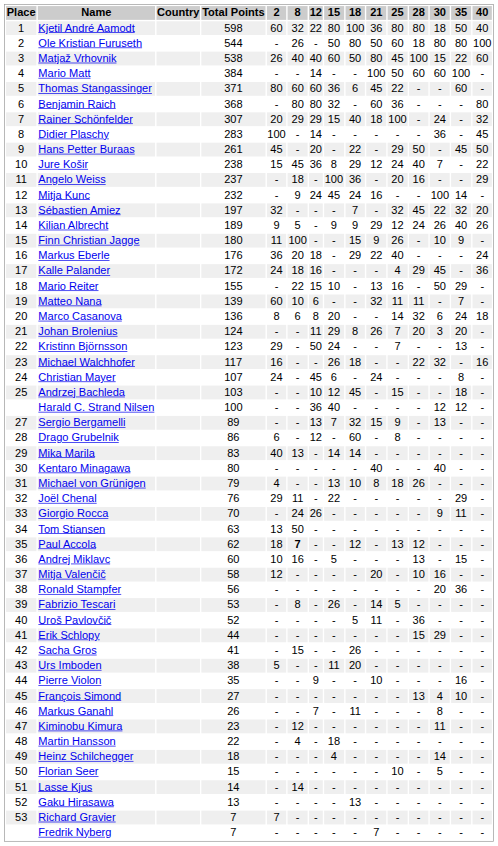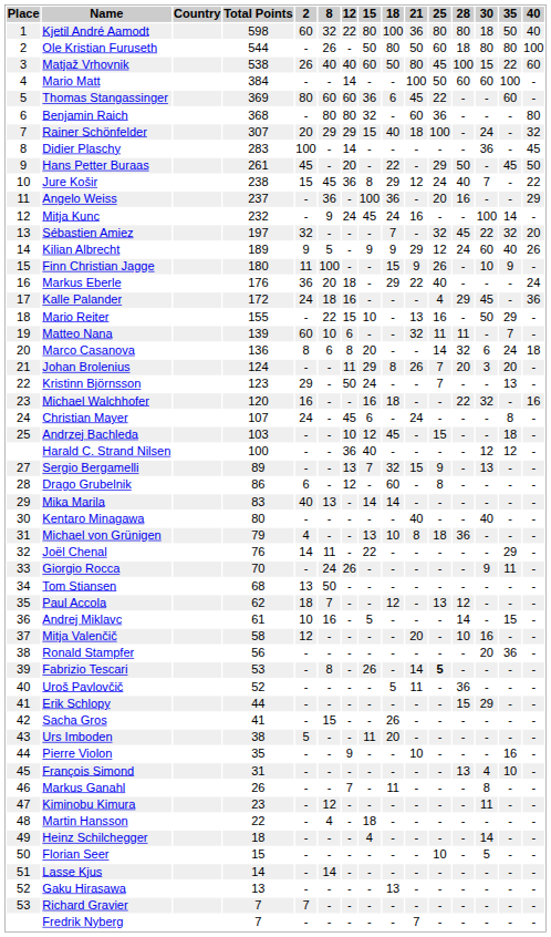 <table border="0" style="border: 1px solid #999; background-color:#FFFFFF; text-align:center">
 <tr align="center" bgcolor="#CCCCCC">
 <th>Place</th>
 <th>Name</th>
 <th>Country</th>
 <th>Total Points</th>
 <th>2</th>
 <th>8</th>
 <th>12</th>
 <th>15</th>
 <th>18</th>
 <th>21</th>
 <th>25</th>
 <th>28</th>
 <th>30</th>
 <th>35</th>
 <th>40</th>
 </tr>
 <tr bgcolor="#EFEFEF">
 <td>1</td>
 <td align="left"><a href='#'>Kjetil André Aamodt</a></td>
 <td align="left"></td>
 <td>598</td>
 <td>60</td>
 <td>32</td>
 <td>22</td>
 <td>80</td>
 <td>100</td>
 <td>36</td>
 <td>80</td>
 <td>80</td>
 <td>18</td>
 <td>50</td>
 <td>40</td>
 </tr>
 <tr>
 <td>2</td>
 <td align="left"><a href='#'>Ole Kristian Furuseth</a></td>
 <td align="left"></td>
 <td>544</td>
 <td>-</td>
 <td>26</td>
 <td>-</td>
 <td>50</td>
 <td>80</td>
 <td>50</td>
 <td>60</td>
 <td>18</td>
 <td>80</td>
 <td>80</td>
 <td>100</td>
 </tr>
 <tr bgcolor="#EFEFEF">
 <td>3</td>
 <td align="left"><a href='#'>Matjaž Vrhovnik</a></td>
 <td align="left"></td>
 <td>538</td>
 <td>26</td>
 <td>40</td>
 <td>40</td>
 <td>60</td>
 <td>50</td>
 <td>80</td>
 <td>45</td>
 <td>100</td>
 <td>15</td>
 <td>22</td>
 <td>60</td>
 </tr>
 <tr>
 <td>4</td>
 <td align="left"><a href='#'>Mario Matt</a></td>
 <td align="left"></td>
 <td>384</td>
 <td>-</td>
 <td>-</td>
 <td>14</td>
 <td>-</td>
 <td>-</td>
 <td>100</td>
 <td>50</td>
 <td>60</td>
 <td>60</td>
 <td>100</td>
 <td>-</td>
 </tr>
 <tr bgcolor="#EFEFEF">
 <td>5</td>
 <td align="left"><a href='#'>Thomas Stangassinger</a></td>
 <td align="left"></td>
-<td>371</td>
+<td>369</td>
 <td>80</td>
 <td>60</td>
 <td>60</td>
 <td>36</td>
 <td>6</td>
 <td>45</td>
 <td>22</td>
 <td>-</td>
 <td>-</td>
 <td>60</td>
 <td>-</td>
 </tr>
 <tr>
 <td>6</td>
 <td align="left"><a href='#'>Benjamin Raich</a></td>
 <td align="left"></td>
 <td>368</td>
 <td>-</td>
 <td>80</td>
 <td>80</td>
 <td>32</td>
 <td>-</td>
 <td>60</td>
 <td>36</td>
 <td>-</td>
 <td>-</td>
 <td>-</td>
 <td>80</td>
 </tr>
 <tr bgcolor="#EFEFEF">
 <td>7</td>
 <td align="left"><a href='#'>Rainer Schönfelder</a></td>
 <td align="left"></td>
 <td>307</td>
 <td>20</td>
 <td>29</td>
 <td>29</td>
 <td>15</td>
 <td>40</td>
 <td>18</td>
 <td>100</td>
 <td>-</td>
 <td>24</td>
 <td>-</td>
 <td>32</td>
 </tr>
 <tr>
 <td>8</td>
 <td align="left"><a href='#'>Didier Plaschy</a></td>
 <td align="left"></td>
 <td>283</td>
 <td>100</td>
 <td>-</td>
 <td>14</td>
 <td>-</td>
 <td>-</td>
 <td>-</td>
 <td>-</td>
 <td>-</td>
 <td>36</td>
 <td>-</td>
 <td>45</td>
 </tr>
 <tr bgcolor="#EFEFEF">
 <td>9</td>
 <td align="left"><a href='#'>Hans Petter Buraas</a></td>
 <td align="left"></td>
 <td>261</td>
 <td>45</td>
 <td>-</td>
 <td>20</td>
 <td>-</td>
 <td>22</td>
 <td>-</td>
 <td>29</td>
 <td>50</td>
 <td>-</td>
 <td>45</td>
 <td>50</td>
 </tr>
 <tr>
 <td>10</td>
 <td align="left"><a href='#'>Jure Košir</a></td>
 <td align="left"></td>
 <td>238</td>
 <td>15</td>
 <td>45</td>
 <td>36</td>
 <td>8</td>
 <td>29</td>
 <td>12</td>
 <td>24</td>
 <td>40</td>
 <td>7</td>
 <td>-</td>
 <td>22</td>
 </tr>
 <tr bgcolor="#EFEFEF">
 <td>11</td>
 <td align="left"><a href='#'>Angelo Weiss</a></td>
 <td align="left"></td>
 <td>237</td>
 <td>-</td>
-<td>18</td>
+<td>36</td>
 <td>-</td>
 <td>100</td>
 <td>36</td>
 <td>-</td>
 <td>20</td>
 <td>16</td>
 <td>-</td>
 <td>-</td>
 <td>29</td>
 </tr>
 <tr>
 <td>12</td>
 <td align="left"><a href='#'>Mitja Kunc</a></td>
 <td align="left"></td>
 <td>232</td>
 <td>-</td>
 <td>9</td>
 <td>24</td>
 <td>45</td>
 <td>24</td>
 <td>16</td>
 <td>-</td>
 <td>-</td>
 <td>100</td>
 <td>14</td>
 <td>-</td>
 </tr>
 <tr bgcolor="#EFEFEF">
 <td>13</td>
 <td align="left"><a href='#'>Sébastien Amiez</a></td>
 <td align="left"></td>
 <td>197</td>
 <td>32</td>
 <td>-</td>
 <td>-</td>
 <td>-</td>
 <td>7</td>
 <td>-</td>
 <td>32</td>
 <td>45</td>
 <td>22</td>
 <td>32</td>
 <td>20</td>
 </tr>
 <tr>
 <td>14</td>
 <td align="left"><a href='#'>Kilian Albrecht</a></td>
 <td align="left"></td>
 <td>189</td>
 <td>9</td>
 <td>5</td>
 <td>-</td>
 <td>9</td>
 <td>9</td>
 <td>29</td>
 <td>12</td>
 <td>24</td>
-<td>26</td>
+<td>60</td>
 <td>40</td>
 <td>26</td>
 </tr>
 <tr bgcolor="#EFEFEF">
 <td>15</td>
 <td align="left"><a href='#'>Finn Christian Jagge</a></td>
 <td align="left"></td>
 <td>180</td>
 <td>11</td>
 <td>100</td>
 <td>-</td>
 <td>-</td>
 <td>15</td>
 <td>9</td>
 <td>26</td>
 <td>-</td>
 <td>10</td>
 <td>9</td>
 <td>-</td>
 </tr>
 <tr>
 <td>16</td>
 <td align="left"><a href='#'>Markus Eberle</a></td>
 <td align="left"></td>
 <td>176</td>
 <td>36</td>
 <td>20</td>
 <td>18</td>
 <td>-</td>
 <td>29</td>
 <td>22</td>
 <td>40</td>
 <td>-</td>
 <td>-</td>
 <td>-</td>
 <td>24</td>
 </tr>
 <tr bgcolor="#EFEFEF">
 <td>17</td>
 <td align="left"><a href='#'>Kalle Palander</a></td>
 <td align="left"></td>
 <td>172</td>
 <td>24</td>
 <td>18</td>
 <td>16</td>
 <td>-</td>
 <td>-</td>
 <td>-</td>
 <td>4</td>
 <td>29</td>
 <td>45</td>
 <td>-</td>
 <td>36</td>
 </tr>
 <tr>
 <td>18</td>
 <td align="left"><a href='#'>Mario Reiter</a></td>
 <td align="left"></td>
 <td>155</td>
 <td>-</td>
 <td>22</td>
 <td>15</td>
 <td>10</td>
 <td>-</td>
 <td>13</td>
 <td>16</td>
 <td>-</td>
 <td>50</td>
 <td>29</td>
 <td>-</td>
 </tr>
 <tr bgcolor="#EFEFEF">
 <td>19</td>
 <td align="left"><a href='#'>Matteo Nana</a></td>
 <td align="left"></td>
 <td>139</td>
 <td>60</td>
 <td>10</td>
 <td>6</td>
 <td>-</td>
 <td>-</td>
 <td>32</td>
 <td>11</td>
 <td>11</td>
 <td>-</td>
 <td>7</td>
 <td>-</td>
 </tr>
 <tr>
 <td>20</td>
 <td align="left"><a href='#'>Marco Casanova</a></td>
 <td align="left"></td>
 <td>136</td>
 <td>8</td>
 <td>6</td>
 <td>8</td>
 <td>20</td>
 <td>-</td>
 <td>-</td>
 <td>14</td>
 <td>32</td>
 <td>6</td>
 <td>24</td>
 <td>18</td>
 </tr>
 <tr bgcolor="#EFEFEF">
 <td>21</td>
 <td align="left"><a href='#'>Johan Brolenius</a></td>
 <td align="left"></td>
 <td>124</td>
 <td>-</td>
 <td>-</td>
 <td>11</td>
 <td>29</td>
 <td>8</td>
 <td>26</td>
 <td>7</td>
 <td>20</td>
 <td>3</td>
 <td>20</td>
 <td>-</td>
 </tr>
 <tr>
 <td>22</td>
 <td align="left"><a href='#'>Kristinn Björnsson</a></td>
 <td align="left"></td>
 <td>123</td>
 <td>29</td>
 <td>-</td>
 <td>50</td>
 <td>24</td>
 <td>-</td>
 <td>-</td>
 <td>7</td>
 <td>-</td>
 <td>-</td>
 <td>13</td>
 <td>-</td>
 </tr>
 <tr bgcolor="#EFEFEF">
 <td>23</td>
 <td align="left"><a href='#'>Michael Walchhofer</a></td>
 <td align="left"></td>
-<td>117</td>
+<td>120</td>
 <td>16</td>
 <td>-</td>
 <td>-</td>
-<td>26</td>
+<td>16</td>
 <td>18</td>
 <td>-</td>
 <td>-</td>
 <td>22</td>
 <td>32</td>
 <td>-</td>
 <td>16</td>
 </tr>
 <tr>
 <td>24</td>
 <td align="left"><a href='#'>Christian Mayer</a></td>
 <td align="left"></td>
 <td>107</td>
 <td>24</td>
 <td>-</td>
 <td>45</td>
 <td>6</td>
 <td>-</td>
 <td>24</td>
 <td>-</td>
 <td>-</td>
 <td>-</td>
 <td>8</td>
 <td>-</td>
 </tr>
 <tr bgcolor="#EFEFEF">
 <td>25</td>
 <td align="left"><a href='#'>Andrzej Bachleda</a></td>
 <td align="left"></td>
 <td>103</td>
 <td>-</td>
 <td>-</td>
 <td>10</td>
 <td>12</td>
 <td>45</td>
 <td>-</td>
 <td>15</td>
 <td>-</td>
 <td>-</td>
 <td>18</td>
 <td>-</td>
 </tr>
 <tr>
 <td></td>
 <td align="left"><a href='#'>Harald C. Strand Nilsen</a></td>
 <td align="left"></td>
 <td>100</td>
 <td>-</td>
 <td>-</td>
 <td>36</td>
 <td>40</td>
 <td>-</td>
 <td>-</td>
 <td>-</td>
 <td>-</td>
 <td>12</td>
 <td>12</td>
 <td>-</td>
 </tr>
 <tr bgcolor="#EFEFEF">
 <td>27</td>
 <td align="left"><a href='#'>Sergio Bergamelli</a></td>
 <td align="left"></td>
 <td>89</td>
 <td>-</td>
 <td>-</td>
 <td>13</td>
 <td>7</td>
 <td>32</td>
 <td>15</td>
 <td>9</td>
 <td>-</td>
 <td>13</td>
 <td>-</td>
 <td>-</td>
 </tr>
 <tr>
 <td>28</td>
 <td align="left"><a href='#'>Drago Grubelnik</a></td>
 <td align="left"></td>
 <td>86</td>
 <td>6</td>
 <td>-</td>
 <td>12</td>
 <td>-</td>
 <td>60</td>
 <td>-</td>
 <td>8</td>
 <td>-</td>
 <td>-</td>
 <td>-</td>
 <td>-</td>
 </tr>
 <tr bgcolor="#EFEFEF">
 <td>29</td>
 <td align="left"><a href='#'>Mika Marila</a></td>
 <td align="left"></td>
 <td>83</td>
 <td>40</td>
 <td>13</td>
 <td>-</td>
 <td>14</td>
 <td>14</td>
 <td>-</td>
 <td>-</td>
 <td>-</td>
 <td>-</td>
 <td>-</td>
 <td>-</td>
 </tr>
 <tr>
 <td>30</td>
 <td align="left"><a href='#'>Kentaro Minagawa</a></td>
 <td align="left"></td>
 <td>80</td>
 <td>-</td>
 <td>-</td>
 <td>-</td>
 <td>-</td>
 <td>-</td>
 <td>40</td>
 <td>-</td>
 <td>-</td>
 <td>40</td>
 <td>-</td>
 <td>-</td>
 </tr>
 <tr bgcolor="#EFEFEF">
 <td>31</td>
 <td align="left"><a href='#'>Michael von Grünigen</a></td>
 <td align="left"></td>
 <td>79</td>
 <td>4</td>
 <td>-</td>
 <td>-</td>
 <td>13</td>
 <td>10</td>
 <td>8</td>
 <td>18</td>
-<td>26</td>
+<td>36</td>
 <td>-</td>
 <td>-</td>
 <td>-</td>
 </tr>
 <tr>
 <td>32</td>
 <td align="left"><a href='#'>Joël Chenal</a></td>
 <td align="left"></td>
 <td>76</td>
-<td>29</td>
+<td>14</td>
 <td>11</td>
 <td>-</td>
 <td>22</td>
 <td>-</td>
 <td>-</td>
 <td>-</td>
 <td>-</td>
 <td>-</td>
 <td>29</td>
 <td>-</td>
 </tr>
 <tr bgcolor="#EFEFEF">
 <td>33</td>
 <td align="left"><a href='#'>Giorgio Rocca</a></td>
 <td align="left"></td>
 <td>70</td>
 <td>-</td>
 <td>24</td>
 <td>26</td>
 <td>-</td>
 <td>-</td>
 <td>-</td>
 <td>-</td>
 <td>-</td>
 <td>9</td>
 <td>11</td>
 <td>-</td>
 </tr>
 <tr>
 <td>34</td>
 <td align="left"><a href='#'>Tom Stiansen</a></td>
 <td align="left"></td>
-<td>63</td>
+<td>68</td>
 <td>13</td>
 <td>50</td>
 <td>-</td>
 <td>-</td>
 <td>-</td>
 <td>-</td>
 <td>-</td>
 <td>-</td>
 <td>-</td>
 <td>-</td>
 <td>-</td>
 </tr>
 <tr bgcolor="#EFEFEF">
 <td>35</td>
 <td align="left"><a href='#'>Paul Accola</a></td>
 <td align="left"></td>
 <td>62</td>
 <td>18</td>
-<td><strong>7</strong></td>
+<td>7</td>
 <td>-</td>
 <td>-</td>
 <td>12</td>
 <td>-</td>
 <td>13</td>
 <td>12</td>
 <td>-</td>
 <td>-</td>
 <td>-</td>
 </tr>
 <tr>
 <td>36</td>
 <td align="left"><a href='#'>Andrej Miklavc</a></td>
 <td align="left"></td>
-<td>60</td>
+<td>61</td>
 <td>10</td>
 <td>16</td>
 <td>-</td>
 <td>5</td>
 <td>-</td>
 <td>-</td>
 <td>-</td>
-<td>13</td>
+<td>14</td>
 <td>-</td>
 <td>15</td>
 <td>-</td>
 </tr>
 <tr bgcolor="#EFEFEF">
 <td>37</td>
 <td align="left"><a href='#'>Mitja Valenčič</a></td>
 <td align="left"></td>
 <td>58</td>
 <td>12</td>
 <td>-</td>
 <td>-</td>
 <td>-</td>
 <td>-</td>
 <td>20</td>
 <td>-</td>
 <td>10</td>
 <td>16</td>
 <td>-</td>
 <td>-</td>
 </tr>
 <tr>
 <td>38</td>
 <td align="left"><a href='#'>Ronald Stampfer</a></td>
 <td align="left"></td>
 <td>56</td>
 <td>-</td>
 <td>-</td>
 <td>-</td>
 <td>-</td>
 <td>-</td>
 <td>-</td>
 <td>-</td>
 <td>-</td>
 <td>20</td>
 <td>36</td>
 <td>-</td>
 </tr>
 <tr bgcolor="#EFEFEF">
 <td>39</td>
 <td align="left"><a href='#'>Fabrizio Tescari</a></td>
 <td align="left"></td>
 <td>53</td>
 <td>-</td>
 <td>8</td>
 <td>-</td>
 <td>26</td>
 <td>-</td>
 <td>14</td>
-<td>5</td>
+<td><strong>5</strong></td>
 <td>-</td>
 <td>-</td>
 <td>-</td>
 <td>-</td>
 </tr>
 <tr>
 <td>40</td>
 <td align="left"><a href='#'>Uroš Pavlovčič</a></td>
 <td align="left"></td>
 <td>52</td>
 <td>-</td>
 <td>-</td>
 <td>-</td>
 <td>-</td>
 <td>5</td>
 <td>11</td>
 <td>-</td>
 <td>36</td>
 <td>-</td>
 <td>-</td>
 <td>-</td>
 </tr>
 <tr bgcolor="#EFEFEF">
 <td>41</td>
 <td align="left"><a href='#'>Erik Schlopy</a></td>
 <td align="left"></td>
 <td>44</td>
 <td>-</td>
 <td>-</td>
 <td>-</td>
 <td>-</td>
 <td>-</td>
 <td>-</td>
 <td>-</td>
 <td>15</td>
 <td>29</td>
 <td>-</td>
 <td>-</td>
 </tr>
 <tr>
 <td>42</td>
 <td align="left"><a href='#'>Sacha Gros</a></td>
 <td align="left"></td>
 <td>41</td>
 <td>-</td>
 <td>15</td>
 <td>-</td>
 <td>-</td>
 <td>26</td>
 <td>-</td>
 <td>-</td>
 <td>-</td>
 <td>-</td>
 <td>-</td>
 <td>-</td>
 </tr>
 <tr bgcolor="#EFEFEF">
 <td>43</td>
 <td align="left"><a href='#'>Urs Imboden</a></td>
 <td align="left"></td>
 <td>38</td>
 <td>5</td>
 <td>-</td>
 <td>-</td>
 <td>11</td>
 <td>20</td>
 <td>-</td>
 <td>-</td>
 <td>-</td>
 <td>-</td>
 <td>-</td>
 <td>-</td>
 </tr>
 <tr>
 <td>44</td>
 <td align="left"><a href='#'>Pierre Violon</a></td>
 <td align="left"></td>
 <td>35</td>
 <td>-</td>
 <td>-</td>
 <td>9</td>
 <td>-</td>
 <td>-</td>
 <td>10</td>
 <td>-</td>
 <td>-</td>
 <td>-</td>
 <td>16</td>
 <td>-</td>
 </tr>
 <tr bgcolor="#EFEFEF">
 <td>45</td>
 <td align="left"><a href='#'>François Simond</a></td>
 <td align="left"></td>
-<td>27</td>
+<td>31</td>
 <td>-</td>
 <td>-</td>
 <td>-</td>
 <td>-</td>
 <td>-</td>
 <td>-</td>
 <td>-</td>
 <td>13</td>
 <td>4</td>
 <td>10</td>
 <td>-</td>
 </tr>
 <tr>
 <td>46</td>
 <td align="left"><a href='#'>Markus Ganahl</a></td>
 <td align="left"></td>
 <td>26</td>
 <td>-</td>
 <td>-</td>
 <td>7</td>
 <td>-</td>
 <td>11</td>
 <td>-</td>
 <td>-</td>
 <td>-</td>
 <td>8</td>
 <td>-</td>
 <td>-</td>
 </tr>
 <tr bgcolor="#EFEFEF">
 <td>47</td>
 <td align="left"><a href='#'>Kiminobu Kimura</a></td>
 <td align="left"></td>
 <td>23</td>
 <td>-</td>
 <td>12</td>
 <td>-</td>
 <td>-</td>
 <td>-</td>
 <td>-</td>
 <td>-</td>
 <td>-</td>
 <td>11</td>
 <td>-</td>
 <td>-</td>
 </tr>
 <tr>
 <td>48</td>
 <td align="left"><a href='#'>Martin Hansson</a></td>
 <td align="left"></td>
 <td>22</td>
 <td>-</td>
 <td>4</td>
 <td>-</td>
 <td>18</td>
 <td>-</td>
 <td>-</td>
 <td>-</td>
 <td>-</td>
 <td>-</td>
 <td>-</td>
 <td>-</td>
 </tr>
 <tr bgcolor="#EFEFEF">
 <td>49</td>
 <td align="left"><a href='#'>Heinz Schilchegger</a></td>
 <td align="left"></td>
 <td>18</td>
 <td>-</td>
 <td>-</td>
 <td>-</td>
 <td>4</td>
 <td>-</td>
 <td>-</td>
 <td>-</td>
 <td>-</td>
 <td>14</td>
 <td>-</td>
 <td>-</td>
 </tr>
 <tr>
 <td>50</td>
 <td align="left"><a href='#'>Florian Seer</a></td>
 <td align="left"></td>
 <td>15</td>
 <td>-</td>
 <td>-</td>
 <td>-</td>
 <td>-</td>
 <td>-</td>
 <td>-</td>
 <td>10</td>
 <td>-</td>
 <td>5</td>
 <td>-</td>
 <td>-</td>
 </tr>
 <tr bgcolor="#EFEFEF">
 <td>51</td>
 <td align="left"><a href='#'>Lasse Kjus</a></td>
 <td align="left"></td>
 <td>14</td>
 <td>-</td>
 <td>14</td>
 <td>-</td>
 <td>-</td>
 <td>-</td>
 <td>-</td>
 <td>-</td>
 <td>-</td>
 <td>-</td>
 <td>-</td>
 <td>-</td>
 </tr>
 <tr>
 <td>52</td>
 <td align="left"><a href='#'>Gaku Hirasawa</a></td>
 <td align="left"></td>
 <td>13</td>
 <td>-</td>
 <td>-</td>
 <td>-</td>
 <td>-</td>
 <td>13</td>
 <td>-</td>
 <td>-</td>
 <td>-</td>
 <td>-</td>
 <td>-</td>
 <td>-</td>
 </tr>
 <tr bgcolor="#EFEFEF">
 <td>53</td>
 <td align="left"><a href='#'>Richard Gravier</a></td>
 <td align="left"></td>
 <td>7</td>
 <td>7</td>
 <td>-</td>
 <td>-</td>
 <td>-</td>
 <td>-</td>
 <td>-</td>
 <td>-</td>
 <td>-</td>
 <td>-</td>
 <td>-</td>
 <td>-</td>
 </tr>
 <tr>
 <td></td>
 <td align="left"><a href='#'>Fredrik Nyberg</a></td>
 <td align="left"></td>
 <td>7</td>
 <td>-</td>
 <td>-</td>
 <td>-</td>
 <td>-</td>
 <td>-</td>
 <td>7</td>
 <td>-</td>
 <td>-</td>
 <td>-</td>
 <td>-</td>
 <td>-</td>
 </tr>
 </table>
